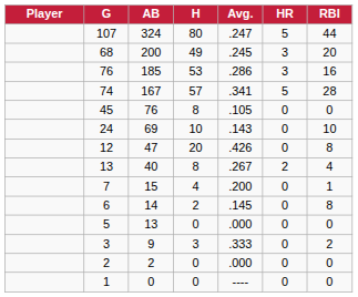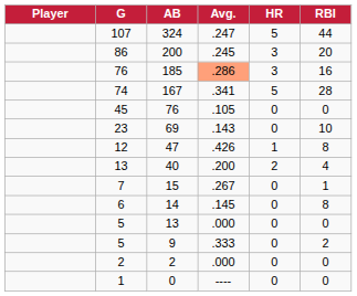 <table class="wikitable sortable">
 <tr>
 <th style="background:#c41e3a;color:white;" width="16%">Player</th>
 <th style="background:#c41e3a;color:white;" width="9%">G</th>
 <th style="background:#c41e3a;color:white;" width="9%">AB</th>
-<th style="background:#c41e3a;color:white;" width="9%">H</th>
 <th style="background:#c41e3a;color:white;" width="9%">Avg.</th>
 <th style="background:#c41e3a;color:white;" width="9%">HR</th>
 <th style="background:#c41e3a;color:white;" width="9%">RBI</th>
 </tr>
 <tr align="center">
 <td></td>
 <td>107</td>
 <td>324</td>
-<td>80</td>
 <td>.247</td>
 <td>5</td>
 <td>44</td>
 </tr>
 <tr align="center">
 <td></td>
-<td>68</td>
+<td>86</td>
 <td>200</td>
-<td>49</td>
 <td>.245</td>
 <td>3</td>
 <td>20</td>
 </tr>
 <tr align="center">
 <td></td>
 <td>76</td>
 <td>185</td>
-<td>53</td>
-<td>.286</td>
+<td style="background: lightsalmon;">.286</td>
 <td>3</td>
 <td>16</td>
 </tr>
 <tr align="center">
 <td></td>
 <td>74</td>
 <td>167</td>
-<td>57</td>
 <td>.341</td>
 <td>5</td>
 <td>28</td>
 </tr>
 <tr align="center">
 <td></td>
 <td>45</td>
 <td>76</td>
-<td>8</td>
 <td>.105</td>
 <td>0</td>
 <td>0</td>
 </tr>
 <tr align="center">
 <td></td>
-<td>24</td>
+<td>23</td>
 <td>69</td>
-<td>10</td>
 <td>.143</td>
 <td>0</td>
 <td>10</td>
 </tr>
 <tr align="center">
 <td></td>
 <td>12</td>
 <td>47</td>
-<td>20</td>
 <td>.426</td>
-<td>0</td>
+<td>1</td>
 <td>8</td>
 </tr>
 <tr align="center">
 <td></td>
 <td>13</td>
 <td>40</td>
-<td>8</td>
-<td>.267</td>
+<td>.200</td>
 <td>2</td>
 <td>4</td>
 </tr>
 <tr align="center">
 <td></td>
 <td>7</td>
 <td>15</td>
-<td>4</td>
-<td>.200</td>
+<td>.267</td>
 <td>0</td>
 <td>1</td>
 </tr>
 <tr align="center">
 <td></td>
 <td>6</td>
 <td>14</td>
-<td>2</td>
 <td>.145</td>
 <td>0</td>
 <td>8</td>
 </tr>
 <tr align="center">
 <td></td>
 <td>5</td>
 <td>13</td>
-<td>0</td>
 <td>.000</td>
 <td>0</td>
 <td>0</td>
 </tr>
 <tr align="center">
 <td></td>
-<td>3</td>
+<td>5</td>
 <td>9</td>
-<td>3</td>
 <td>.333</td>
 <td>0</td>
 <td>2</td>
 </tr>
 <tr align="center">
 <td></td>
 <td>2</td>
 <td>2</td>
-<td>0</td>
 <td>.000</td>
 <td>0</td>
 <td>0</td>
 </tr>
 <tr align="center">
 <td></td>
 <td>1</td>
 <td>0</td>
-<td>0</td>
 <td>----</td>
 <td>0</td>
 <td>0</td>
 </tr>
 </table>
